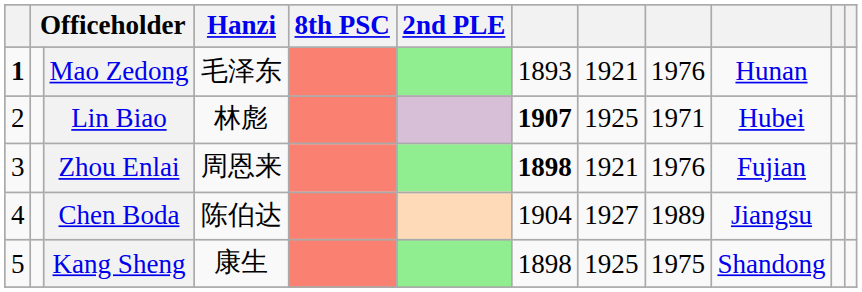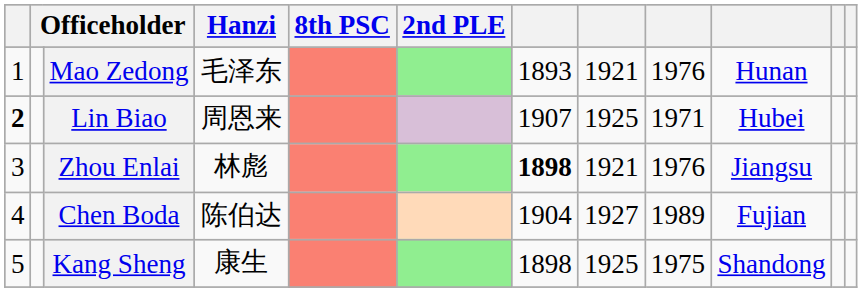 <table class="wikitable sortable" style=text-align:center>
 <tr>
 <th scope=col></th>
 <th scope=col colspan="2">Officeholder</th>
 <th scope=col><a href='#'>Hanzi</a></th>
 <th scope=col unsortable><a href='#'>8th PSC</a></th>
 <th scope=col unsortable><a href='#'>2nd PLE</a></th>
 <th scope=col></th>
 <th scope=col></th>
 <th scope=col></th>
 <th scope=col></th>
 <th scope=col></th>
 <th scope=col class="unsortable"></th>
 </tr>
 <tr>
-<td><strong>1</strong></td>
+<td>1</td>
 <td></td>
 <th align="center" scope="row" style="font-weight:normal;"><a href='#'>Mao Zedong</a></th>
 <td data-sort-value="4">毛泽东</td>
 <td bgcolor = Salmon></td>
 <td bgcolor = LightGreen></td>
 <td>1893</td>
 <td>1921</td>
 <td>1976</td>
 <td><a href='#'>Hunan</a></td>
 <td></td>
 <td></td>
 </tr>
 <tr>
-<td>2</td>
+<td><strong>2</strong></td>
 <td></td>
 <th align="center" scope="row" style="font-weight:normal;"><a href='#'>Lin Biao</a></th>
-<td data-sort-value="4">林彪</td>
+<td data-sort-value="128">周恩来</td>
 <td bgcolor = Salmon></td>
 <td bgcolor = Thistle></td>
-<td><strong>1907</strong></td>
+<td>1907</td>
 <td>1925</td>
 <td>1971</td>
 <td><a href='#'>Hubei</a></td>
 <td></td>
 <td></td>
 </tr>
 <tr>
 <td>3</td>
 <td></td>
 <th align="center" scope="row" style="font-weight:normal;"><a href='#'>Zhou Enlai</a></th>
-<td data-sort-value="128">周恩来</td>
+<td data-sort-value="4">林彪</td>
 <td bgcolor = Salmon></td>
 <td bgcolor = LightGreen></td>
 <td><strong>1898</strong></td>
 <td>1921</td>
 <td>1976</td>
-<td><a href='#'>Fujian</a></td>
+<td><a href='#'>Jiangsu</a></td>
 <td></td>
 <td></td>
 </tr>
 <tr>
 <td>4</td>
 <td></td>
 <th align="center" scope="row" style="font-weight:normal;"><a href='#'>Chen Boda</a></th>
 <td data-sort-value="15">陈伯达</td>
 <td bgcolor = Salmon></td>
 <td bgcolor = PeachPuff></td>
 <td>1904</td>
 <td>1927</td>
 <td>1989</td>
-<td><a href='#'>Jiangsu</a></td>
+<td><a href='#'>Fujian</a></td>
 <td></td>
 <td></td>
 </tr>
 <tr>
 <td>5</td>
 <td></td>
 <th align="center" scope="row" style="font-weight:normal;"><a href='#'>Kang Sheng</a></th>
 <td data-sort-value="160">康生</td>
 <td bgcolor = Salmon></td>
 <td bgcolor = LightGreen></td>
 <td>1898</td>
 <td>1925</td>
 <td>1975</td>
 <td><a href='#'>Shandong</a></td>
 <td></td>
 <td></td>
 </tr>
 </table>
